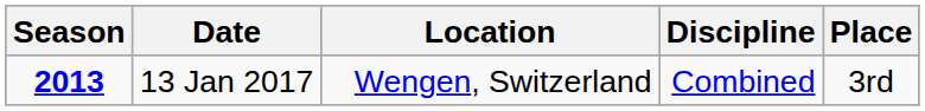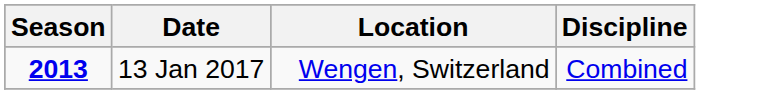 <table class="wikitable" style="text-align:center; font-size:95%;">
 <tr>
 <th>Season</th>
 <th>Date</th>
 <th>Location</th>
 <th>Discipline</th>
-<th>Place</th>
 </tr>
 <tr>
 <td><strong><a href='#'>2013</a></strong></td>
 <td align=right>13 Jan 2017</td>
 <td align=left>   <a href='#'>Wengen</a>, Switzerland</td>
 <td align=right><a href='#'>Combined</a></td>
-<td align=center>3rd</td>
 </tr>
 </table>
